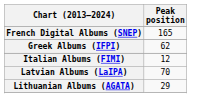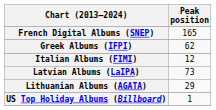 <table class="wikitable sortable plainrowheaders" style="text-align:center">
 <tr>
 <th scope="col">Chart (2013–2024)</th>
 <th scope="col">Peak <br>position</th>
 </tr>
 <tr>
 </tr>
 <tr>
 </tr>
 <tr>
 </tr>
 <tr>
 </tr>
 <tr>
 </tr>
 <tr>
 <th scope="row">French Digital Albums (<a href='#'>SNEP</a>)</th>
 <td>165</td>
 </tr>
 <tr>
 </tr>
 <tr>
 <th scope="row">Greek Albums (<a href='#'>IFPI</a>)</th>
 <td>62</td>
 </tr>
 <tr>
 </tr>
 <tr>
 </tr>
 <tr>
 <th scope="row">Italian Albums (<a href='#'>FIMI</a>)</th>
 <td>12</td>
 </tr>
 <tr>
 <th scope="row">Latvian Albums (<a href='#'>LaIPA</a>)</th>
-<td>70</td>
+<td>73</td>
 </tr>
 <tr>
 <th scope="row">Lithuanian Albums (<a href='#'>AGATA</a>)</th>
 <td>29</td>
 </tr>
 <tr>
 </tr>
 <tr>
 </tr>
 <tr>
 </tr>
 <tr>
 </tr>
 <tr>
 </tr>
 <tr>
+<th scope="row">US <a href='#'>Top Holiday Albums</a> (<em><a href='#'>Billboard</a></em>)</th>
+<td>1</td>
+</tr>
+<tr>
 </tr>
 </table>
